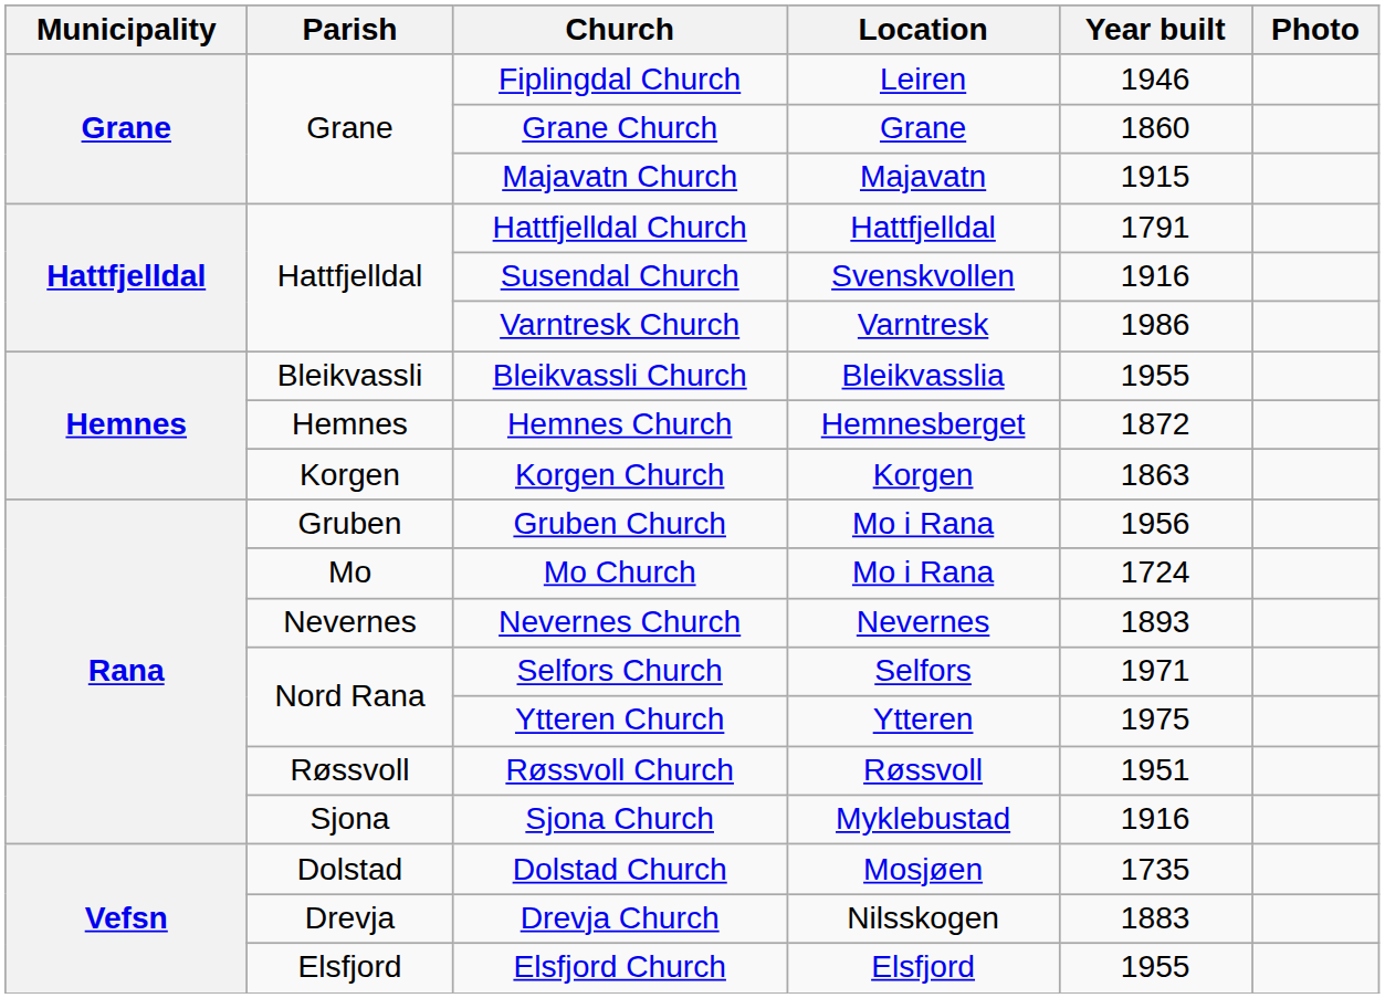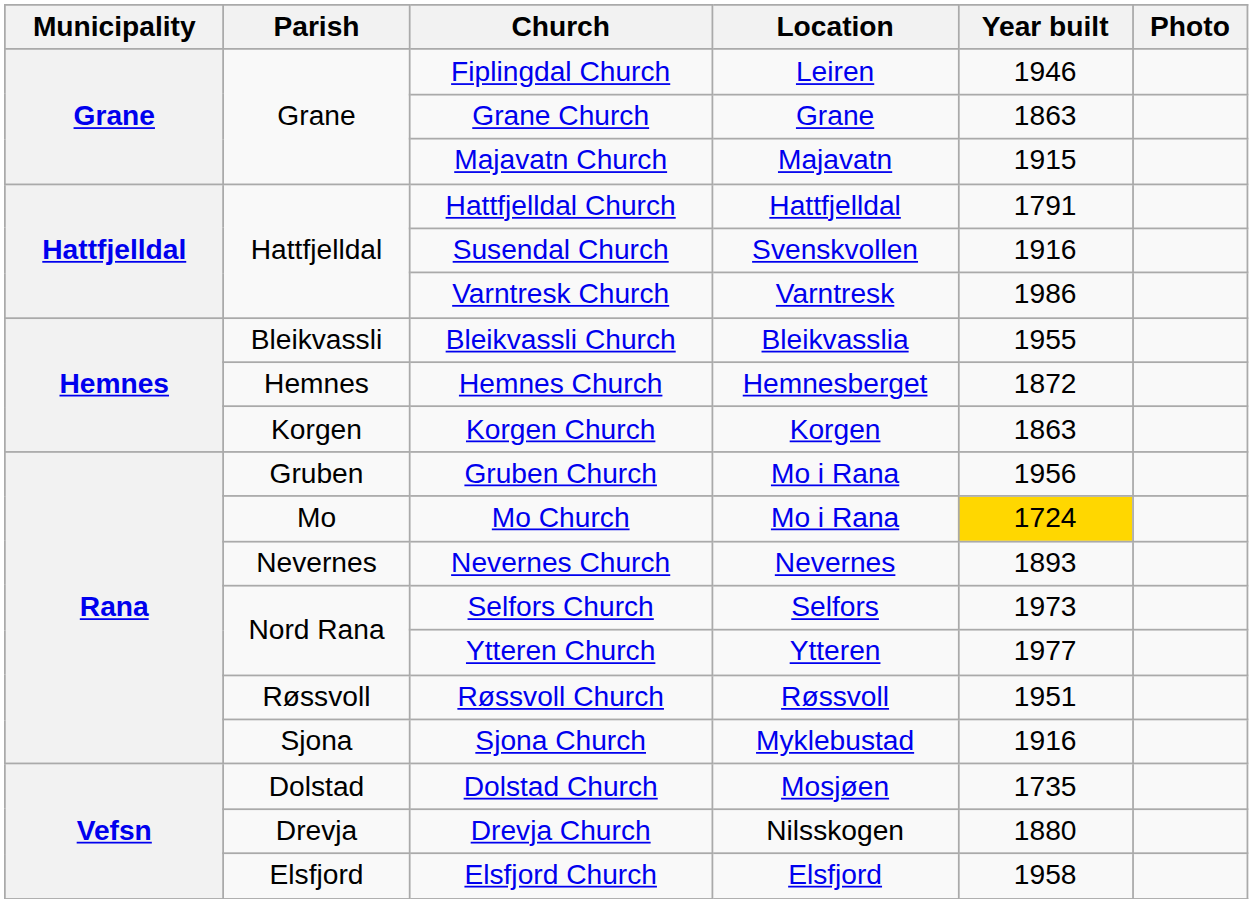 <table class="wikitable" style="text-align: center; width: 80%;">
 <tr>
 <th>Municipality</th>
 <th>Parish </th>
 <th>Church</th>
 <th>Location</th>
 <th>Year built</th>
 <th>Photo</th>
 </tr>
 <tr>
 <th rowspan="3"><a href='#'>Grane</a></th>
 <td rowspan="3">Grane</td>
 <td><a href='#'>Fiplingdal Church</a></td>
 <td><a href='#'>Leiren</a></td>
 <td>1946</td>
 <td></td>
 </tr>
 <tr>
 <td><a href='#'>Grane Church</a></td>
 <td><a href='#'>Grane</a></td>
-<td>1860</td>
+<td>1863</td>
 <td></td>
 </tr>
 <tr>
 <td><a href='#'>Majavatn Church</a></td>
 <td><a href='#'>Majavatn</a></td>
 <td>1915</td>
 <td></td>
 </tr>
 <tr>
 <th rowspan="3"><a href='#'>Hattfjelldal</a></th>
 <td rowspan="3">Hattfjelldal</td>
 <td><a href='#'>Hattfjelldal Church</a></td>
 <td><a href='#'>Hattfjelldal</a></td>
 <td>1791</td>
 <td></td>
 </tr>
 <tr>
 <td><a href='#'>Susendal Church</a></td>
 <td><a href='#'>Svenskvollen</a></td>
 <td>1916</td>
 <td></td>
 </tr>
 <tr>
 <td><a href='#'>Varntresk Church</a></td>
 <td><a href='#'>Varntresk</a></td>
 <td>1986</td>
 <td></td>
 </tr>
 <tr>
 <th rowspan="3"><a href='#'>Hemnes</a></th>
 <td>Bleikvassli</td>
 <td><a href='#'>Bleikvassli Church</a></td>
 <td><a href='#'>Bleikvasslia</a></td>
 <td>1955</td>
 <td></td>
 </tr>
 <tr>
 <td>Hemnes</td>
 <td><a href='#'>Hemnes Church</a></td>
 <td><a href='#'>Hemnesberget</a></td>
 <td>1872</td>
 <td></td>
 </tr>
 <tr>
 <td>Korgen</td>
 <td><a href='#'>Korgen Church</a></td>
 <td><a href='#'>Korgen</a></td>
 <td>1863</td>
 <td></td>
 </tr>
 <tr>
 <th rowspan="7"><a href='#'>Rana</a></th>
 <td>Gruben</td>
 <td><a href='#'>Gruben Church</a></td>
 <td><a href='#'>Mo i Rana</a></td>
 <td>1956</td>
 <td></td>
 </tr>
 <tr>
 <td>Mo</td>
 <td><a href='#'>Mo Church</a></td>
 <td><a href='#'>Mo i Rana</a></td>
-<td>1724</td>
+<td style="background: gold;">1724</td>
 <td></td>
 </tr>
 <tr>
 <td>Nevernes</td>
 <td><a href='#'>Nevernes Church</a></td>
 <td><a href='#'>Nevernes</a></td>
 <td>1893</td>
 <td></td>
 </tr>
 <tr>
 <td rowspan="2">Nord Rana</td>
 <td><a href='#'>Selfors Church</a></td>
 <td><a href='#'>Selfors</a></td>
-<td>1971</td>
+<td>1973</td>
 <td></td>
 </tr>
 <tr>
 <td><a href='#'>Ytteren Church</a></td>
 <td><a href='#'>Ytteren</a></td>
-<td>1975</td>
+<td>1977</td>
 <td></td>
 </tr>
 <tr>
 <td>Røssvoll</td>
 <td><a href='#'>Røssvoll Church</a></td>
 <td><a href='#'>Røssvoll</a></td>
 <td>1951</td>
 <td></td>
 </tr>
 <tr>
 <td>Sjona</td>
 <td><a href='#'>Sjona Church</a></td>
 <td><a href='#'>Myklebustad</a></td>
 <td>1916</td>
 <td></td>
 </tr>
 <tr>
 <th rowspan="3"><a href='#'>Vefsn</a></th>
 <td>Dolstad</td>
 <td><a href='#'>Dolstad Church</a></td>
 <td><a href='#'>Mosjøen</a></td>
 <td>1735</td>
 <td></td>
 </tr>
 <tr>
 <td>Drevja</td>
 <td><a href='#'>Drevja Church</a></td>
 <td>Nilsskogen</td>
-<td>1883</td>
+<td>1880</td>
 <td></td>
 </tr>
 <tr>
 <td>Elsfjord</td>
 <td><a href='#'>Elsfjord Church</a></td>
 <td><a href='#'>Elsfjord</a></td>
-<td>1955</td>
+<td>1958</td>
 <td></td>
 </tr>
 </table>
